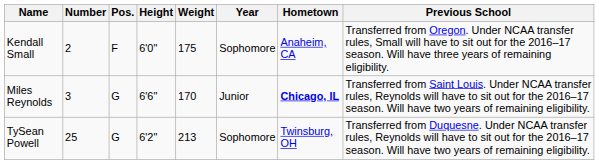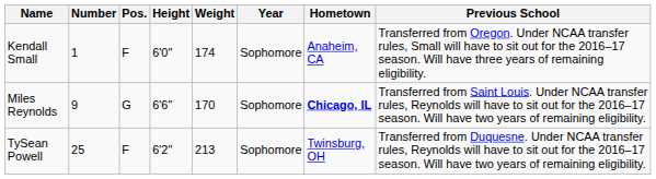 <table class="wikitable sortable">
 <tr>
 <th>Name</th>
 <th>Number</th>
 <th>Pos.</th>
 <th>Height</th>
 <th>Weight</th>
 <th>Year</th>
 <th>Hometown</th>
 <th class="unsortable">Previous School</th>
 </tr>
 <tr>
 <td>Kendall Small</td>
-<td>2</td>
+<td>1</td>
 <td>F</td>
 <td>6'0"</td>
-<td>175</td>
+<td>174</td>
 <td>Sophomore</td>
 <td><a href='#'>Anaheim, CA</a></td>
 <td>Transferred from <a href='#'>Oregon</a>. Under NCAA transfer rules, Small will have to sit out for the 2016–17 season. Will have three years of remaining eligibility.</td>
 </tr>
 <tr>
 <td>Miles Reynolds</td>
-<td>3</td>
+<td>9</td>
 <td>G</td>
 <td>6'6"</td>
 <td>170</td>
-<td>Junior</td>
+<td>Sophomore</td>
 <td><strong><a href='#'>Chicago, IL</a></strong></td>
 <td>Transferred from <a href='#'>Saint Louis</a>. Under NCAA transfer rules, Reynolds will have to sit out for the 2016–17 season. Will have two years of remaining eligibility.</td>
 </tr>
 <tr>
 <td>TySean Powell</td>
 <td>25</td>
-<td>G</td>
+<td>F</td>
 <td>6'2"</td>
 <td>213</td>
 <td>Sophomore</td>
 <td><a href='#'>Twinsburg, OH</a></td>
 <td>Transferred from <a href='#'>Duquesne</a>. Under NCAA transfer rules, Reynolds will have to sit out for the 2016–17 season. Will have two years of remaining eligibility.</td>
 </tr>
 </table>
